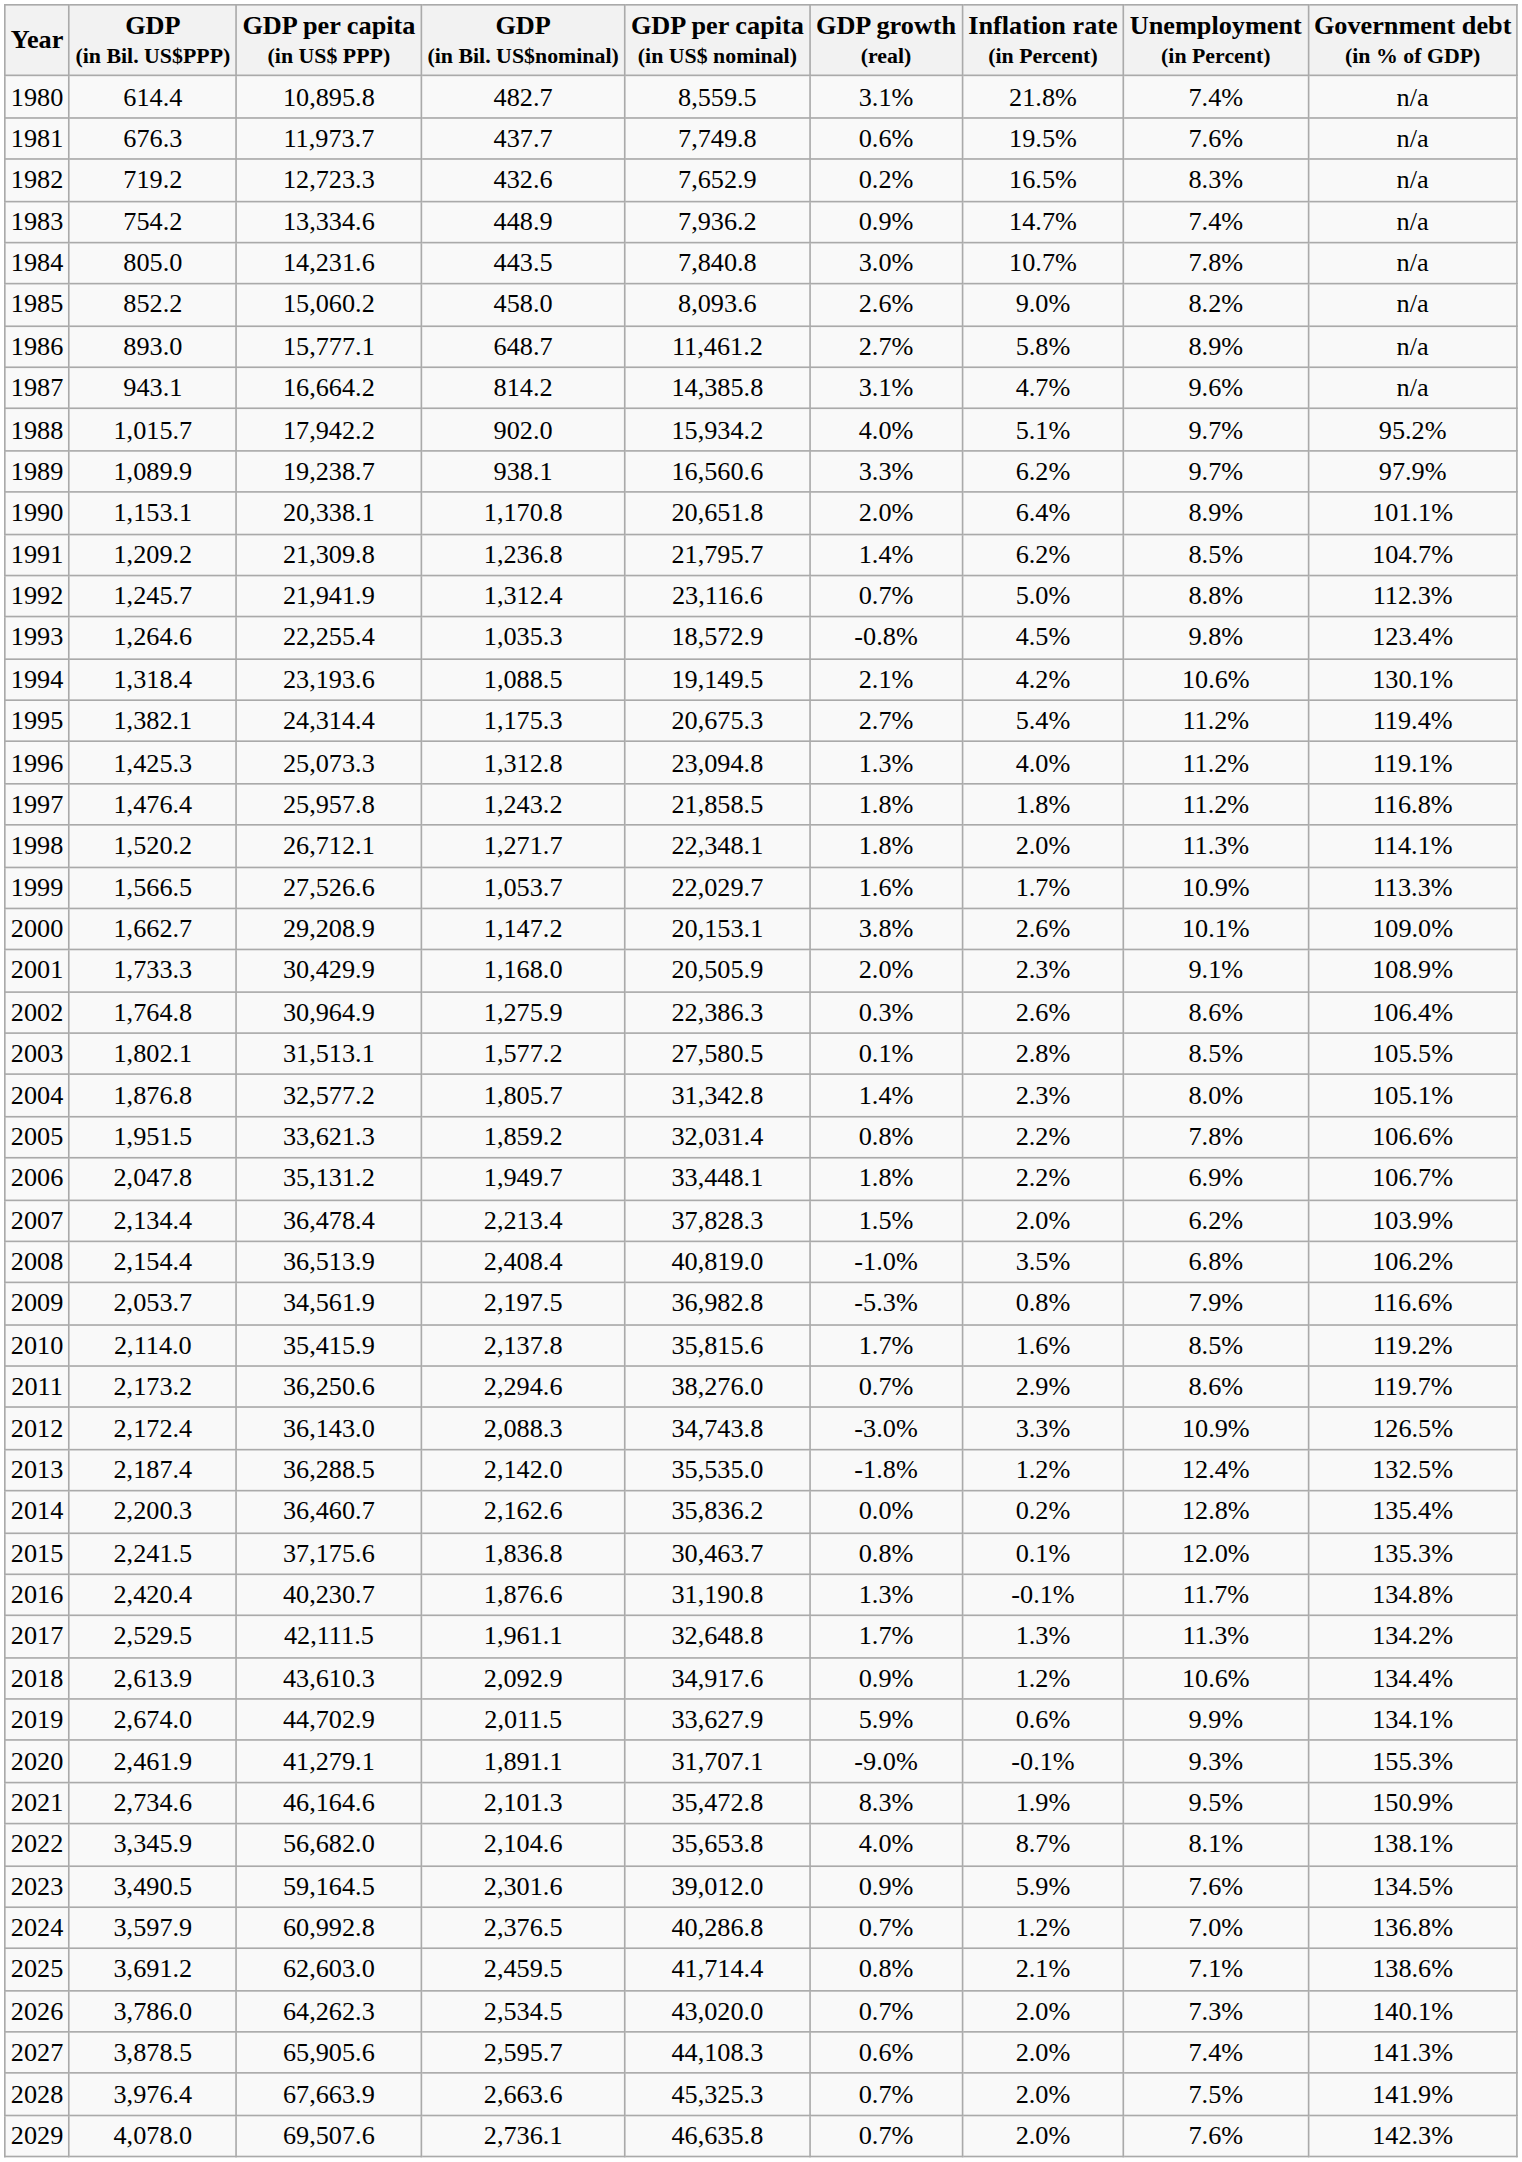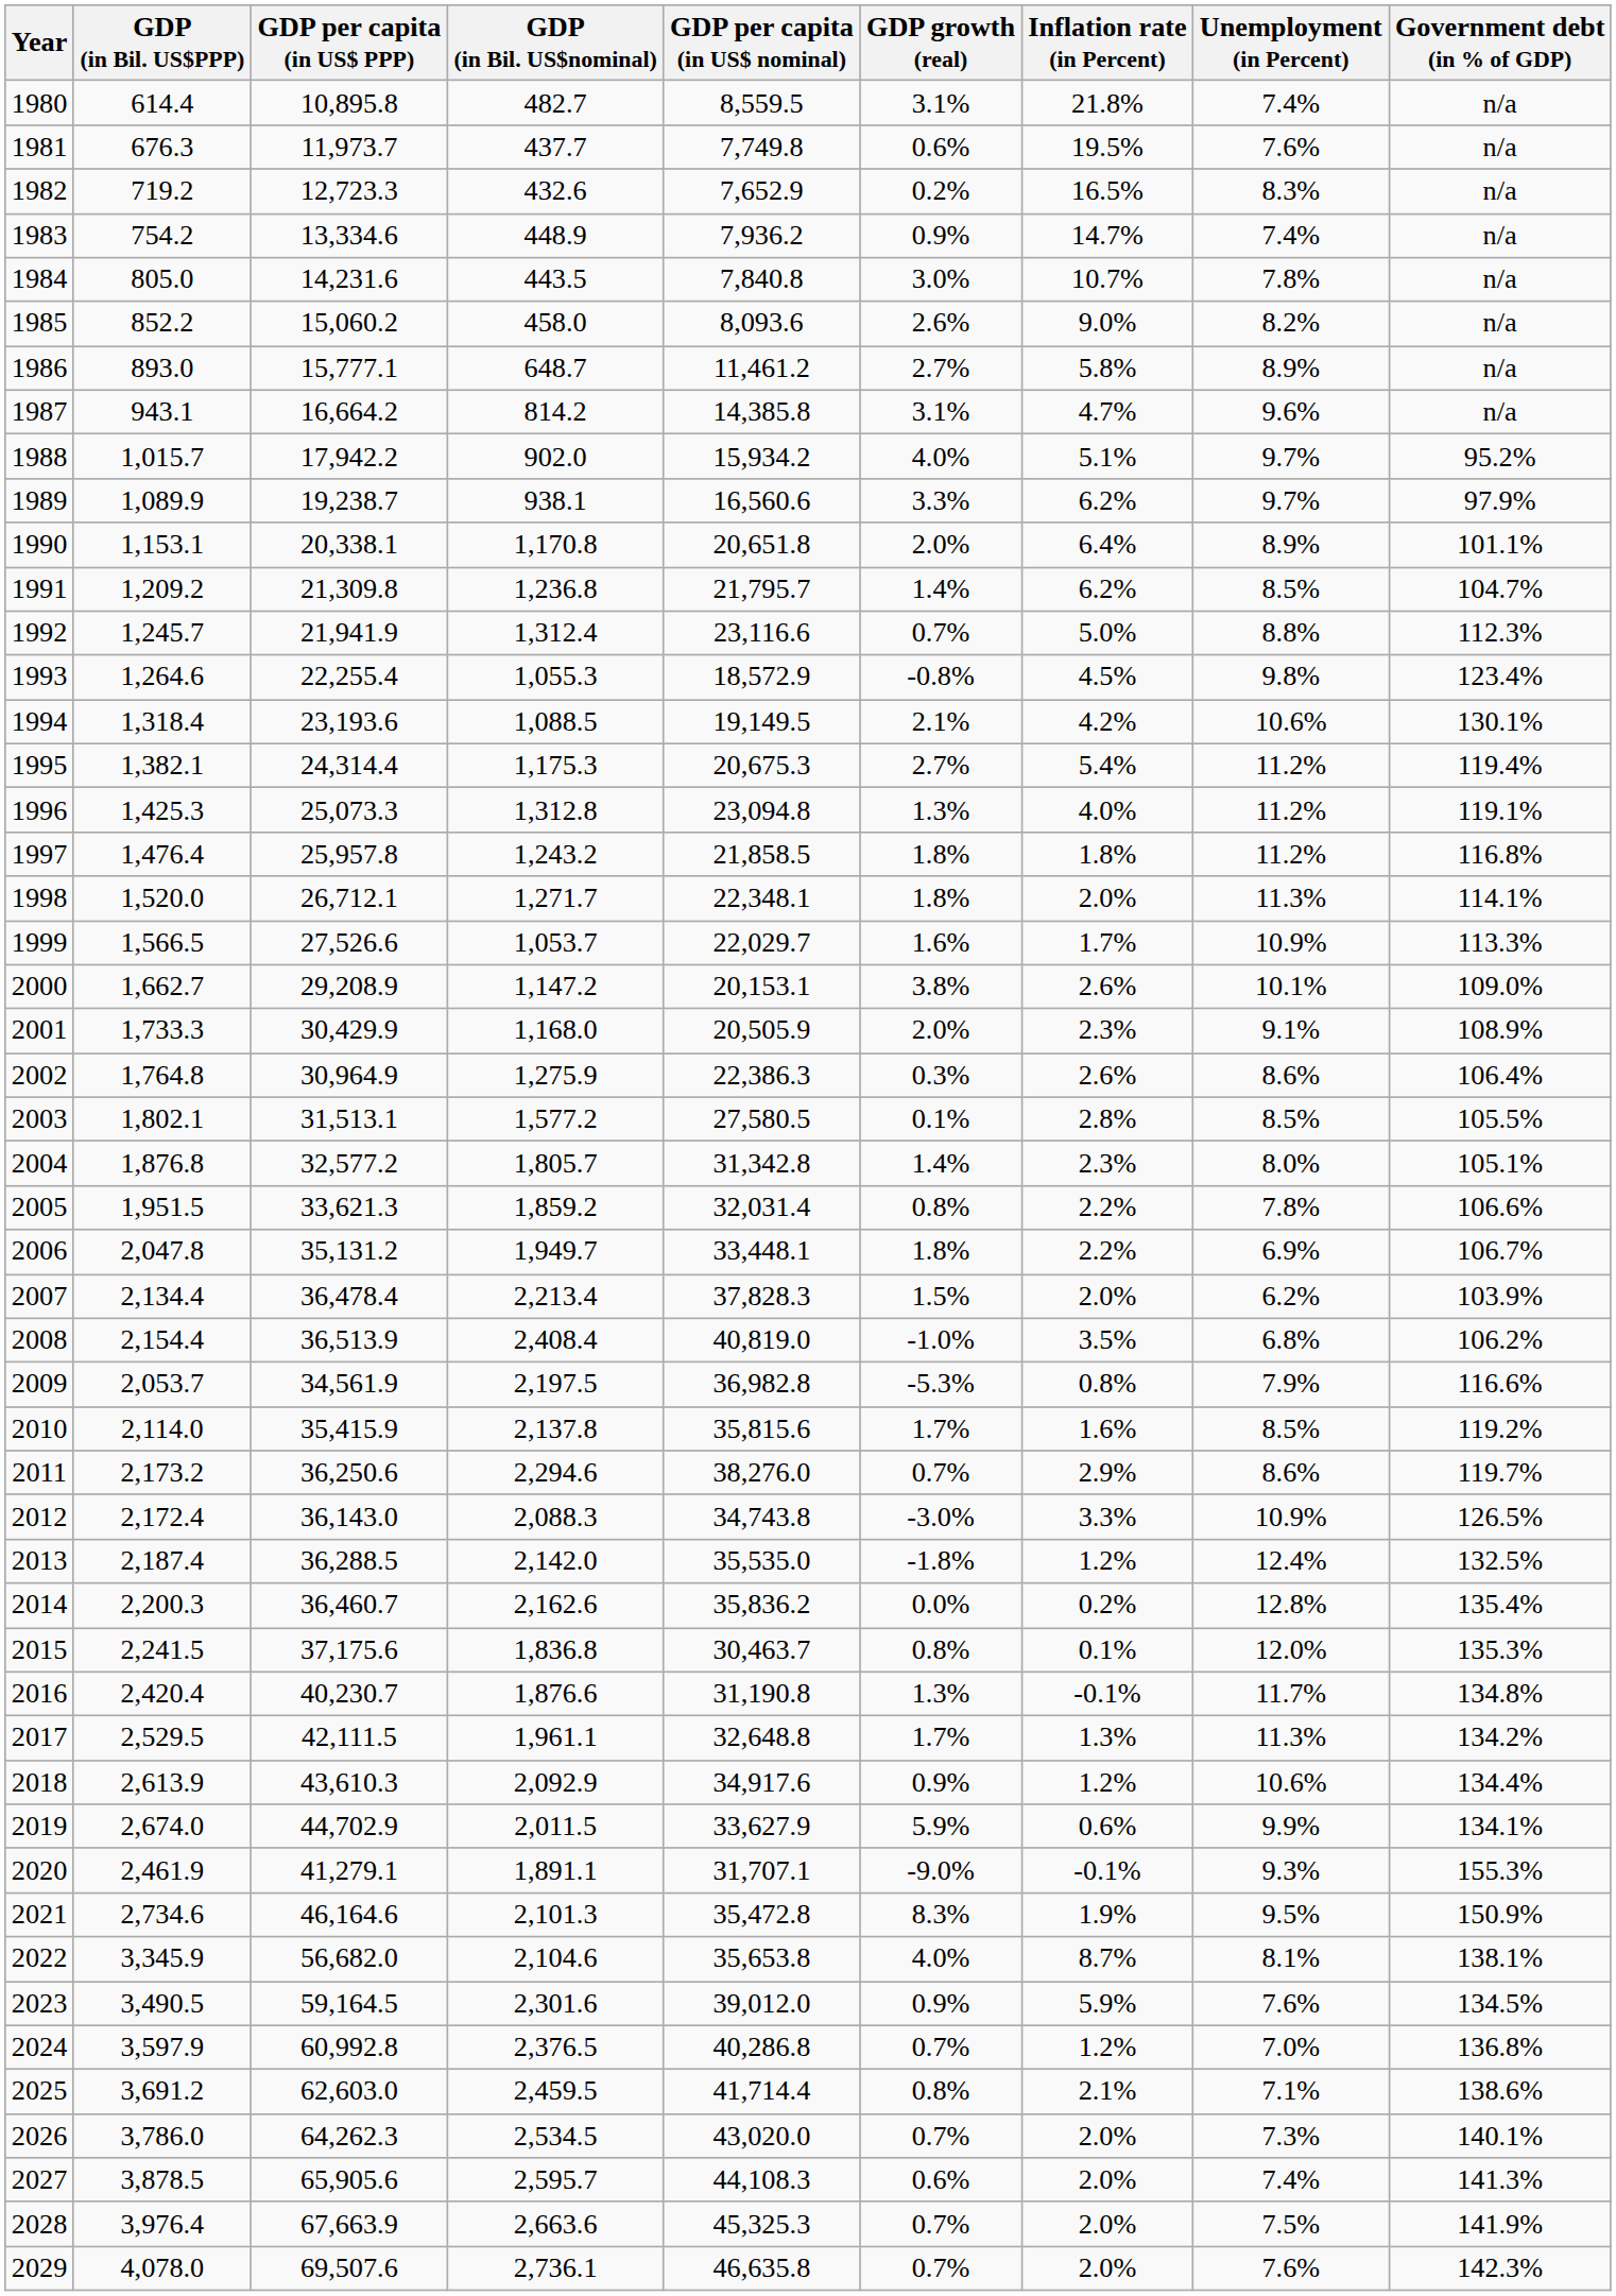 <table class="wikitable sortable sticky-header" style="text-align:center;">
 <tr>
 <th>Year</th>
 <th>GDP<br><small>(in Bil. US$PPP)</small></th>
 <th>GDP per capita<br><small>(in US$ PPP)</small></th>
 <th>GDP<br><small>(in Bil. US$nominal)</small></th>
 <th>GDP per capita<br><small>(in US$ nominal)</small></th>
 <th>GDP growth<br><small>(real)</small></th>
 <th>Inflation rate<br><small>(in Percent)</small></th>
 <th>Unemployment<br><small>(in Percent)</small></th>
 <th>Government debt<br><small>(in % of GDP)</small></th>
 </tr>
 <tr>
 <td>1980</td>
 <td>614.4</td>
 <td>10,895.8</td>
 <td>482.7</td>
 <td>8,559.5</td>
 <td>3.1%</td>
 <td>21.8%</td>
 <td>7.4%</td>
 <td>n/a</td>
 </tr>
 <tr>
 <td>1981</td>
 <td>676.3</td>
 <td>11,973.7</td>
 <td>437.7</td>
 <td>7,749.8</td>
 <td>0.6%</td>
 <td>19.5%</td>
 <td>7.6%</td>
 <td>n/a</td>
 </tr>
 <tr>
 <td>1982</td>
 <td>719.2</td>
 <td>12,723.3</td>
 <td>432.6</td>
 <td>7,652.9</td>
 <td>0.2%</td>
 <td>16.5%</td>
 <td>8.3%</td>
 <td>n/a</td>
 </tr>
 <tr>
 <td>1983</td>
 <td>754.2</td>
 <td>13,334.6</td>
 <td>448.9</td>
 <td>7,936.2</td>
 <td>0.9%</td>
 <td>14.7%</td>
 <td>7.4%</td>
 <td>n/a</td>
 </tr>
 <tr>
 <td>1984</td>
 <td>805.0</td>
 <td>14,231.6</td>
 <td>443.5</td>
 <td>7,840.8</td>
 <td>3.0%</td>
 <td>10.7%</td>
 <td>7.8%</td>
 <td>n/a</td>
 </tr>
 <tr>
 <td>1985</td>
 <td>852.2</td>
 <td>15,060.2</td>
 <td>458.0</td>
 <td>8,093.6</td>
 <td>2.6%</td>
 <td>9.0%</td>
 <td>8.2%</td>
 <td>n/a</td>
 </tr>
 <tr>
 <td>1986</td>
 <td>893.0</td>
 <td>15,777.1</td>
 <td>648.7</td>
 <td>11,461.2</td>
 <td>2.7%</td>
 <td>5.8%</td>
 <td>8.9%</td>
 <td>n/a</td>
 </tr>
 <tr>
 <td>1987</td>
 <td>943.1</td>
 <td>16,664.2</td>
 <td>814.2</td>
 <td>14,385.8</td>
 <td>3.1%</td>
 <td>4.7%</td>
 <td>9.6%</td>
 <td>n/a</td>
 </tr>
 <tr>
 <td>1988</td>
 <td>1,015.7</td>
 <td>17,942.2</td>
 <td>902.0</td>
 <td>15,934.2</td>
 <td>4.0%</td>
 <td>5.1%</td>
 <td>9.7%</td>
 <td>95.2%</td>
 </tr>
 <tr>
 <td>1989</td>
 <td>1,089.9</td>
 <td>19,238.7</td>
 <td>938.1</td>
 <td>16,560.6</td>
 <td>3.3%</td>
 <td>6.2%</td>
 <td>9.7%</td>
 <td>97.9%</td>
 </tr>
 <tr>
 <td>1990</td>
 <td>1,153.1</td>
 <td>20,338.1</td>
 <td>1,170.8</td>
 <td>20,651.8</td>
 <td>2.0%</td>
 <td>6.4%</td>
 <td>8.9%</td>
 <td>101.1%</td>
 </tr>
 <tr>
 <td>1991</td>
 <td>1,209.2</td>
 <td>21,309.8</td>
 <td>1,236.8</td>
 <td>21,795.7</td>
 <td>1.4%</td>
 <td>6.2%</td>
 <td>8.5%</td>
 <td>104.7%</td>
 </tr>
 <tr>
 <td>1992</td>
 <td>1,245.7</td>
 <td>21,941.9</td>
 <td>1,312.4</td>
 <td>23,116.6</td>
 <td>0.7%</td>
 <td>5.0%</td>
 <td>8.8%</td>
 <td>112.3%</td>
 </tr>
 <tr>
 <td>1993</td>
 <td>1,264.6</td>
 <td>22,255.4</td>
-<td>1,035.3</td>
+<td>1,055.3</td>
 <td>18,572.9</td>
 <td>-0.8%</td>
 <td>4.5%</td>
 <td>9.8%</td>
 <td>123.4%</td>
 </tr>
 <tr>
 <td>1994</td>
 <td>1,318.4</td>
 <td>23,193.6</td>
 <td>1,088.5</td>
 <td>19,149.5</td>
 <td>2.1%</td>
 <td>4.2%</td>
 <td>10.6%</td>
 <td>130.1%</td>
 </tr>
 <tr>
 <td>1995</td>
 <td>1,382.1</td>
 <td>24,314.4</td>
 <td>1,175.3</td>
 <td>20,675.3</td>
 <td>2.7%</td>
 <td>5.4%</td>
 <td>11.2%</td>
 <td>119.4%</td>
 </tr>
 <tr>
 <td>1996</td>
 <td>1,425.3</td>
 <td>25,073.3</td>
 <td>1,312.8</td>
 <td>23,094.8</td>
 <td>1.3%</td>
 <td>4.0%</td>
 <td>11.2%</td>
 <td>119.1%</td>
 </tr>
 <tr>
 <td>1997</td>
 <td>1,476.4</td>
 <td>25,957.8</td>
 <td>1,243.2</td>
 <td>21,858.5</td>
 <td>1.8%</td>
 <td>1.8%</td>
 <td>11.2%</td>
 <td>116.8%</td>
 </tr>
 <tr>
 <td>1998</td>
-<td>1,520.2</td>
+<td>1,520.0</td>
 <td>26,712.1</td>
 <td>1,271.7</td>
 <td>22,348.1</td>
 <td>1.8%</td>
 <td>2.0%</td>
 <td>11.3%</td>
 <td>114.1%</td>
 </tr>
 <tr>
 <td>1999</td>
 <td>1,566.5</td>
 <td>27,526.6</td>
 <td>1,053.7</td>
 <td>22,029.7</td>
 <td>1.6%</td>
 <td>1.7%</td>
 <td>10.9%</td>
 <td>113.3%</td>
 </tr>
 <tr>
 <td>2000</td>
 <td>1,662.7</td>
 <td>29,208.9</td>
 <td>1,147.2</td>
 <td>20,153.1</td>
 <td>3.8%</td>
 <td>2.6%</td>
 <td>10.1%</td>
 <td>109.0%</td>
 </tr>
 <tr>
 <td>2001</td>
 <td>1,733.3</td>
 <td>30,429.9</td>
 <td>1,168.0</td>
 <td>20,505.9</td>
 <td>2.0%</td>
 <td>2.3%</td>
 <td>9.1%</td>
 <td>108.9%</td>
 </tr>
 <tr>
 <td>2002</td>
 <td>1,764.8</td>
 <td>30,964.9</td>
 <td>1,275.9</td>
 <td>22,386.3</td>
 <td>0.3%</td>
 <td>2.6%</td>
 <td>8.6%</td>
 <td>106.4%</td>
 </tr>
 <tr>
 <td>2003</td>
 <td>1,802.1</td>
 <td>31,513.1</td>
 <td>1,577.2</td>
 <td>27,580.5</td>
 <td>0.1%</td>
 <td>2.8%</td>
 <td>8.5%</td>
 <td>105.5%</td>
 </tr>
 <tr>
 <td>2004</td>
 <td>1,876.8</td>
 <td>32,577.2</td>
 <td>1,805.7</td>
 <td>31,342.8</td>
 <td>1.4%</td>
 <td>2.3%</td>
 <td>8.0%</td>
 <td>105.1%</td>
 </tr>
 <tr>
 <td>2005</td>
 <td>1,951.5</td>
 <td>33,621.3</td>
 <td>1,859.2</td>
 <td>32,031.4</td>
 <td>0.8%</td>
 <td>2.2%</td>
 <td>7.8%</td>
 <td>106.6%</td>
 </tr>
 <tr>
 <td>2006</td>
 <td>2,047.8</td>
 <td>35,131.2</td>
 <td>1,949.7</td>
 <td>33,448.1</td>
 <td>1.8%</td>
 <td>2.2%</td>
 <td>6.9%</td>
 <td>106.7%</td>
 </tr>
 <tr>
 <td>2007</td>
 <td>2,134.4</td>
 <td>36,478.4</td>
 <td>2,213.4</td>
 <td>37,828.3</td>
 <td>1.5%</td>
 <td>2.0%</td>
 <td>6.2%</td>
 <td>103.9%</td>
 </tr>
 <tr>
 <td>2008</td>
 <td>2,154.4</td>
 <td>36,513.9</td>
 <td>2,408.4</td>
 <td>40,819.0</td>
 <td>-1.0%</td>
 <td>3.5%</td>
 <td>6.8%</td>
 <td>106.2%</td>
 </tr>
 <tr>
 <td>2009</td>
 <td>2,053.7</td>
 <td>34,561.9</td>
 <td>2,197.5</td>
 <td>36,982.8</td>
 <td>-5.3%</td>
 <td>0.8%</td>
 <td>7.9%</td>
 <td>116.6%</td>
 </tr>
 <tr>
 <td>2010</td>
 <td>2,114.0</td>
 <td>35,415.9</td>
 <td>2,137.8</td>
 <td>35,815.6</td>
 <td>1.7%</td>
 <td>1.6%</td>
 <td>8.5%</td>
 <td>119.2%</td>
 </tr>
 <tr>
 <td>2011</td>
 <td>2,173.2</td>
 <td>36,250.6</td>
 <td>2,294.6</td>
 <td>38,276.0</td>
 <td>0.7%</td>
 <td>2.9%</td>
 <td>8.6%</td>
 <td>119.7%</td>
 </tr>
 <tr>
 <td>2012</td>
 <td>2,172.4</td>
 <td>36,143.0</td>
 <td>2,088.3</td>
 <td>34,743.8</td>
 <td>-3.0%</td>
 <td>3.3%</td>
 <td>10.9%</td>
 <td>126.5%</td>
 </tr>
 <tr>
 <td>2013</td>
 <td>2,187.4</td>
 <td>36,288.5</td>
 <td>2,142.0</td>
 <td>35,535.0</td>
 <td>-1.8%</td>
 <td>1.2%</td>
 <td>12.4%</td>
 <td>132.5%</td>
 </tr>
 <tr>
 <td>2014</td>
 <td>2,200.3</td>
 <td>36,460.7</td>
 <td>2,162.6</td>
 <td>35,836.2</td>
 <td>0.0%</td>
 <td>0.2%</td>
 <td>12.8%</td>
 <td>135.4%</td>
 </tr>
 <tr>
 <td>2015</td>
 <td>2,241.5</td>
 <td>37,175.6</td>
 <td>1,836.8</td>
 <td>30,463.7</td>
 <td>0.8%</td>
 <td>0.1%</td>
 <td>12.0%</td>
 <td>135.3%</td>
 </tr>
 <tr>
 <td>2016</td>
 <td>2,420.4</td>
 <td>40,230.7</td>
 <td>1,876.6</td>
 <td>31,190.8</td>
 <td>1.3%</td>
 <td>-0.1%</td>
 <td>11.7%</td>
 <td>134.8%</td>
 </tr>
 <tr>
 <td>2017</td>
 <td>2,529.5</td>
 <td>42,111.5</td>
 <td>1,961.1</td>
 <td>32,648.8</td>
 <td>1.7%</td>
 <td>1.3%</td>
 <td>11.3%</td>
 <td>134.2%</td>
 </tr>
 <tr>
 <td>2018</td>
 <td>2,613.9</td>
 <td>43,610.3</td>
 <td>2,092.9</td>
 <td>34,917.6</td>
 <td>0.9%</td>
 <td>1.2%</td>
 <td>10.6%</td>
 <td>134.4%</td>
 </tr>
 <tr>
 <td>2019</td>
 <td>2,674.0</td>
 <td>44,702.9</td>
 <td>2,011.5</td>
 <td>33,627.9</td>
 <td>5.9%</td>
 <td>0.6%</td>
 <td>9.9%</td>
 <td>134.1%</td>
 </tr>
 <tr>
 <td>2020</td>
 <td>2,461.9</td>
 <td>41,279.1</td>
 <td>1,891.1</td>
 <td>31,707.1</td>
 <td>-9.0%</td>
 <td>-0.1%</td>
 <td>9.3%</td>
 <td>155.3%</td>
 </tr>
 <tr>
 <td>2021</td>
 <td>2,734.6</td>
 <td>46,164.6</td>
 <td>2,101.3</td>
 <td>35,472.8</td>
 <td>8.3%</td>
 <td>1.9%</td>
 <td>9.5%</td>
 <td>150.9%</td>
 </tr>
 <tr>
 <td>2022</td>
 <td>3,345.9</td>
 <td>56,682.0</td>
 <td>2,104.6</td>
 <td>35,653.8</td>
 <td>4.0%</td>
 <td>8.7%</td>
 <td>8.1%</td>
 <td>138.1%</td>
 </tr>
 <tr>
 <td>2023</td>
 <td>3,490.5</td>
 <td>59,164.5</td>
 <td>2,301.6</td>
 <td>39,012.0</td>
 <td>0.9%</td>
 <td>5.9%</td>
 <td>7.6%</td>
 <td>134.5%</td>
 </tr>
 <tr>
 <td>2024</td>
 <td>3,597.9</td>
 <td>60,992.8</td>
 <td>2,376.5</td>
 <td>40,286.8</td>
 <td>0.7%</td>
 <td>1.2%</td>
 <td>7.0%</td>
 <td>136.8%</td>
 </tr>
 <tr>
 <td>2025</td>
 <td>3,691.2</td>
 <td>62,603.0</td>
 <td>2,459.5</td>
 <td>41,714.4</td>
 <td>0.8%</td>
 <td>2.1%</td>
 <td>7.1%</td>
 <td>138.6%</td>
 </tr>
 <tr>
 <td>2026</td>
 <td>3,786.0</td>
 <td>64,262.3</td>
 <td>2,534.5</td>
 <td>43,020.0</td>
 <td>0.7%</td>
 <td>2.0%</td>
 <td>7.3%</td>
 <td>140.1%</td>
 </tr>
 <tr>
 <td>2027</td>
 <td>3,878.5</td>
 <td>65,905.6</td>
 <td>2,595.7</td>
 <td>44,108.3</td>
 <td>0.6%</td>
 <td>2.0%</td>
 <td>7.4%</td>
 <td>141.3%</td>
 </tr>
 <tr>
 <td>2028</td>
 <td>3,976.4</td>
 <td>67,663.9</td>
 <td>2,663.6</td>
 <td>45,325.3</td>
 <td>0.7%</td>
 <td>2.0%</td>
 <td>7.5%</td>
 <td>141.9%</td>
 </tr>
 <tr>
 <td>2029</td>
 <td>4,078.0</td>
 <td>69,507.6</td>
 <td>2,736.1</td>
 <td>46,635.8</td>
 <td>0.7%</td>
 <td>2.0%</td>
 <td>7.6%</td>
 <td>142.3%</td>
 </tr>
 </table>
